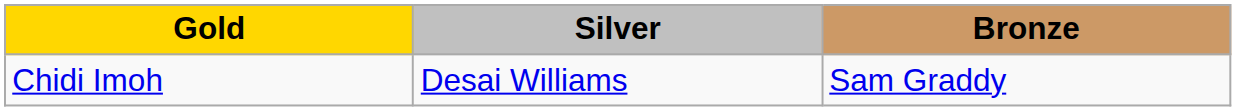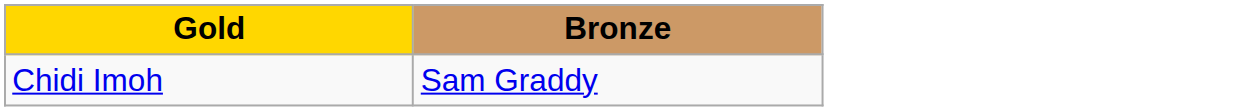 <table class="wikitable" style="text-align:left">
 <tr align="center">
 <td width=200 bgcolor=gold><strong>Gold</strong></td>
-<td width=200 bgcolor=silver><strong>Silver</strong></td>
 <td width=200 bgcolor=CC9966><strong>Bronze</strong></td>
 </tr>
 <tr>
 <td><a href='#'>Chidi Imoh</a><br><em></em></td>
-<td><a href='#'>Desai Williams</a><br><em></em></td>
 <td><a href='#'>Sam Graddy</a><br><em></em></td>
 </tr>
 </table>
